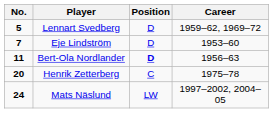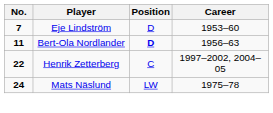 <table class="wikitable sortable" style="text-align:center">
 <tr>
 <th width=40px>No.</th>
 <th width=150px>Player</th>
 <th width=60px>Position</th>
 <th width=150px>Career</th>
-</tr>
-<tr>
-<td><strong>5</strong></td>
-<td><a href='#'>Lennart Svedberg</a></td>
-<td><a href='#'>D</a></td>
-<td>1959–62, 1969–72</td>
 </tr>
 <tr>
 <td><strong>7</strong></td>
 <td><a href='#'>Eje Lindström</a></td>
 <td><a href='#'>D</a></td>
 <td>1953–60</td>
 </tr>
 <tr>
 <td><strong>11</strong></td>
 <td><a href='#'>Bert-Ola Nordlander</a></td>
 <td><strong><a href='#'>D</a></strong></td>
 <td>1956–63</td>
 </tr>
 <tr>
-<td><strong>20</strong></td>
+<td><strong>22</strong></td>
 <td><a href='#'>Henrik Zetterberg</a></td>
 <td><a href='#'>C</a></td>
-<td>1975–78</td>
+<td>1997–2002, 2004–05</td>
 </tr>
 <tr>
 <td><strong>24</strong></td>
 <td><a href='#'>Mats Näslund</a></td>
 <td><a href='#'>LW</a></td>
-<td>1997–2002, 2004–05</td>
+<td>1975–78</td>
 </tr>
 </table>
